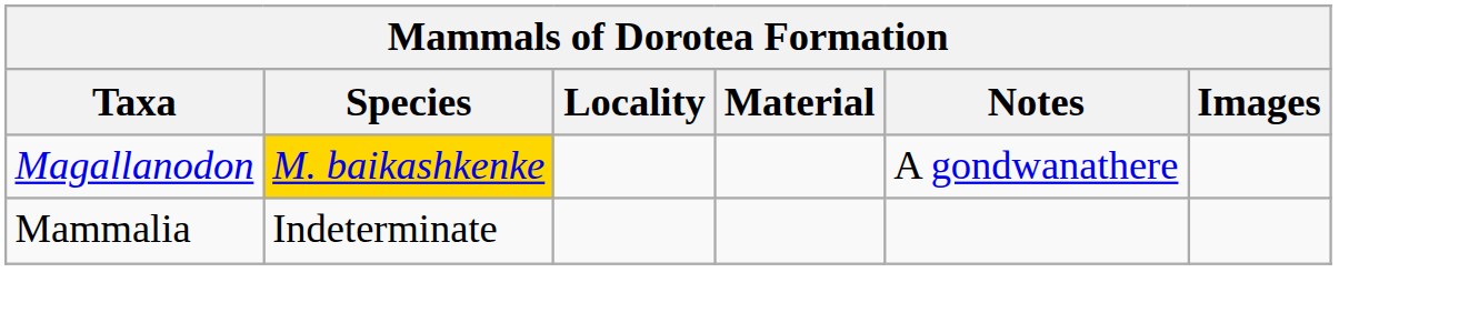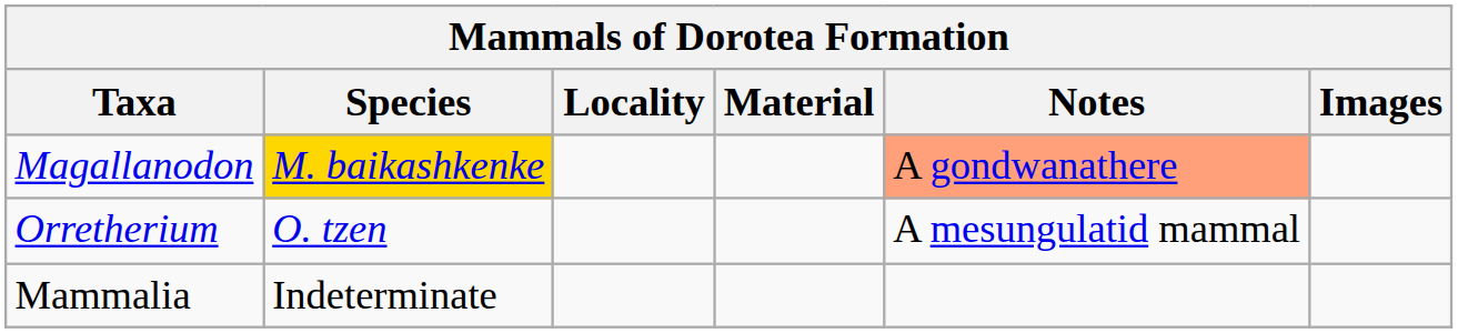 <table class="wikitable">
 <tr>
 <th colspan="6">Mammals of Dorotea Formation</th>
 </tr>
 <tr>
 <th>Taxa</th>
 <th>Species</th>
 <th>Locality</th>
 <th>Material</th>
 <th>Notes</th>
 <th>Images</th>
 </tr>
 <tr>
 <td><em><a href='#'>Magallanodon</a></em></td>
 <td style="background: gold;"><em><a href='#'>M. baikashkenke</a></em></td>
 <td></td>
 <td></td>
-<td>A <a href='#'>gondwanathere</a></td>
+<td style="background: lightsalmon;">A <a href='#'>gondwanathere</a></td>
+<td></td>
+</tr>
+<tr>
+<td><em><a href='#'>Orretherium</a></em></td>
+<td><em><a href='#'>O. tzen</a></em></td>
+<td></td>
+<td></td>
+<td>A <a href='#'>mesungulatid</a> mammal</td>
 <td></td>
 </tr>
 <tr>
 <td>Mammalia</td>
 <td>Indeterminate</td>
 <td></td>
 <td></td>
 <td></td>
 <td></td>
 </tr>
 </table>
